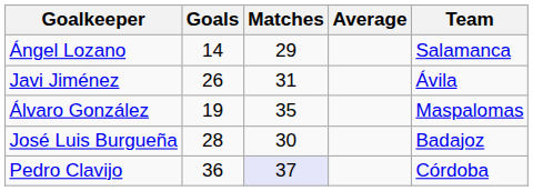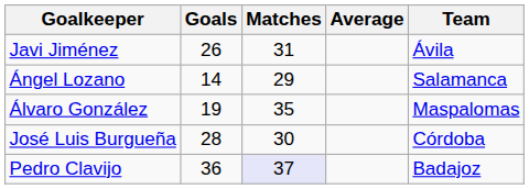 <table class="wikitable sortable">
 <tr>
 <th>Goalkeeper</th>
 <th>Goals</th>
 <th>Matches</th>
 <th>Average</th>
 <th>Team</th>
 </tr>
 <tr>
+<td> <a href='#'>Javi Jiménez</a></td>
+<td style="text-align:center;">26</td>
+<td style="text-align:center;">31</td>
+<td style="text-align:center;"></td>
+<td><a href='#'>Ávila</a></td>
+</tr>
+<tr>
 <td> <a href='#'>Ángel Lozano</a></td>
 <td style="text-align:center;">14</td>
 <td style="text-align:center;">29</td>
 <td style="text-align:center;"></td>
 <td><a href='#'>Salamanca</a></td>
-</tr>
-<tr>
-<td> <a href='#'>Javi Jiménez</a></td>
-<td style="text-align:center;">26</td>
-<td style="text-align:center;">31</td>
-<td style="text-align:center;"></td>
-<td><a href='#'>Ávila</a></td>
 </tr>
 <tr>
 <td> <a href='#'>Álvaro González</a></td>
 <td style="text-align:center;">19</td>
 <td style="text-align:center;">35</td>
 <td style="text-align:center;"></td>
 <td><a href='#'>Maspalomas</a></td>
 </tr>
 <tr>
 <td> <a href='#'>José Luis Burgueña</a></td>
 <td style="text-align:center;">28</td>
 <td style="text-align:center;">30</td>
 <td style="text-align:center;"></td>
-<td><a href='#'>Badajoz</a></td>
+<td><a href='#'>Córdoba</a></td>
 </tr>
 <tr>
 <td> <a href='#'>Pedro Clavijo</a></td>
 <td style="text-align:center;">36</td>
 <td style="background: lavender; text-align:center;">37</td>
 <td style="text-align:center;"></td>
-<td><a href='#'>Córdoba</a></td>
+<td><a href='#'>Badajoz</a></td>
 </tr>
 </table>
